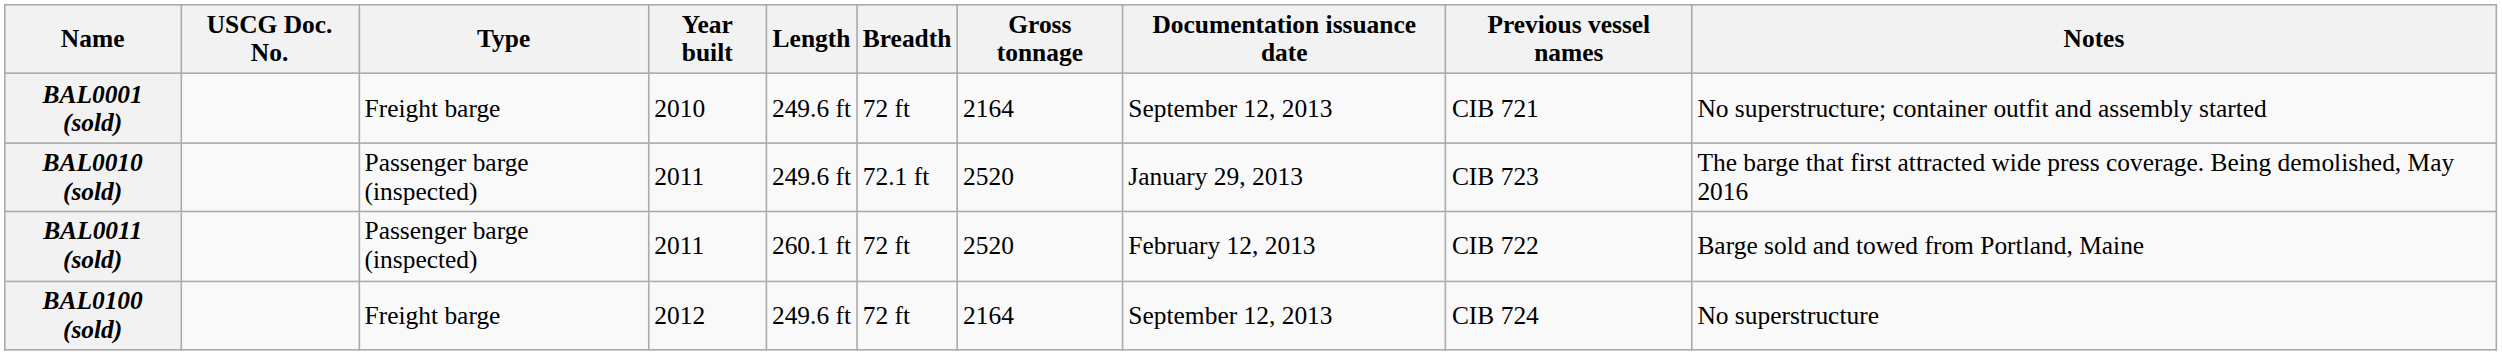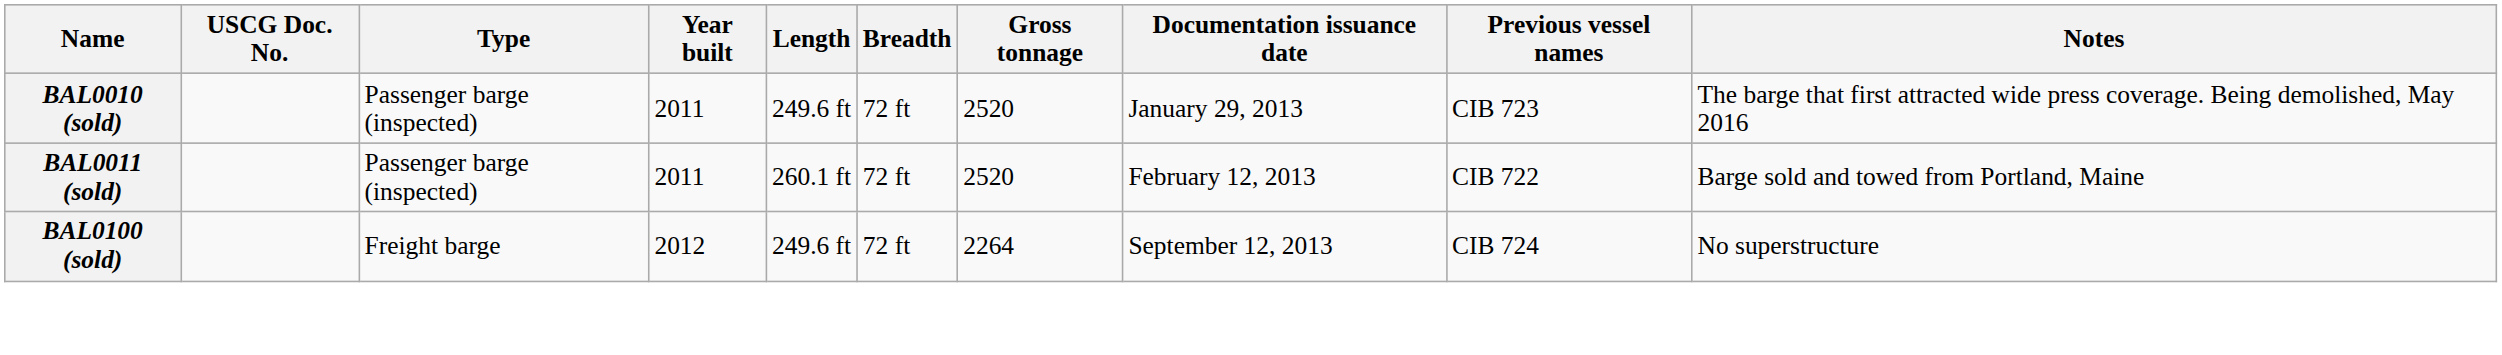 <table class="wikitable sortable">
 <tr>
 <th>Name</th>
 <th>USCG Doc. No.</th>
 <th>Type</th>
 <th>Year built</th>
 <th>Length</th>
 <th>Breadth</th>
 <th>Gross tonnage</th>
 <th>Documentation issuance date</th>
 <th>Previous vessel names</th>
 <th>Notes</th>
 </tr>
 <tr>
-<th><em>BAL0001 (sold)</em></th>
-<td></td>
-<td>Freight barge</td>
-<td>2010</td>
-<td>249.6 ft</td>
-<td>72 ft</td>
-<td>2164</td>
-<td>September 12, 2013</td>
-<td>CIB 721</td>
-<td>No superstructure; container outfit and assembly started</td>
-</tr>
-<tr>
 <th><em>BAL0010 (sold)</em></th>
 <td></td>
 <td>Passenger barge (inspected)</td>
 <td>2011</td>
 <td>249.6 ft</td>
-<td>72.1 ft</td>
+<td>72 ft</td>
 <td>2520</td>
 <td>January 29, 2013</td>
 <td>CIB 723</td>
 <td>The barge that first attracted wide press coverage. Being demolished, May 2016</td>
 </tr>
 <tr>
 <th><em>BAL0011 (sold)</em></th>
 <td></td>
 <td>Passenger barge (inspected)</td>
 <td>2011</td>
 <td>260.1 ft</td>
 <td>72 ft</td>
 <td>2520</td>
 <td>February 12, 2013</td>
 <td>CIB 722</td>
 <td>Barge sold and towed from Portland, Maine</td>
 </tr>
 <tr>
 <th><em>BAL0100 (sold)</em></th>
 <td></td>
 <td>Freight barge</td>
 <td>2012</td>
 <td>249.6 ft</td>
 <td>72 ft</td>
-<td>2164</td>
+<td>2264</td>
 <td>September 12, 2013</td>
 <td>CIB 724</td>
 <td>No superstructure</td>
 </tr>
 </table>
